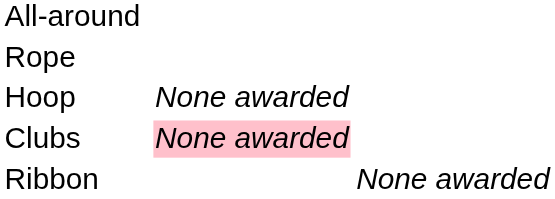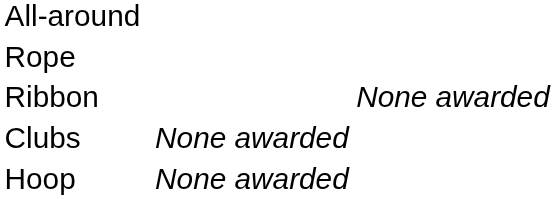 <table>
 <tr>
 <td>All-around</td>
 <td></td>
 <td></td>
 <td></td>
 </tr>
 <tr>
 <td>Rope</td>
 <td></td>
 <td></td>
 <td></td>
 </tr>
 <tr>
+<td>Ribbon</td>
+<td></td>
+<td> </td>
+<td><em>None awarded</em></td>
+</tr>
+<tr>
+<td>Clubs</td>
+<td> </td>
+<td><em>None awarded</em></td>
+<td></td>
+</tr>
+<tr>
 <td>Hoop</td>
 <td> </td>
 <td><em>None awarded</em></td>
 <td></td>
 </tr>
-<tr>
-<td>Clubs</td>
-<td> </td>
-<td style="background: pink;"><em>None awarded</em></td>
-<td></td>
-</tr>
-<tr>
-<td>Ribbon</td>
-<td></td>
-<td> </td>
-<td><em>None awarded</em></td>
-</tr>
 </table>
